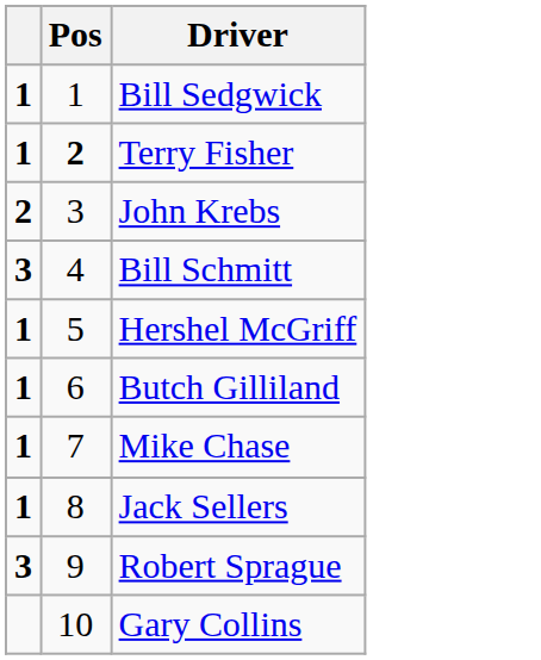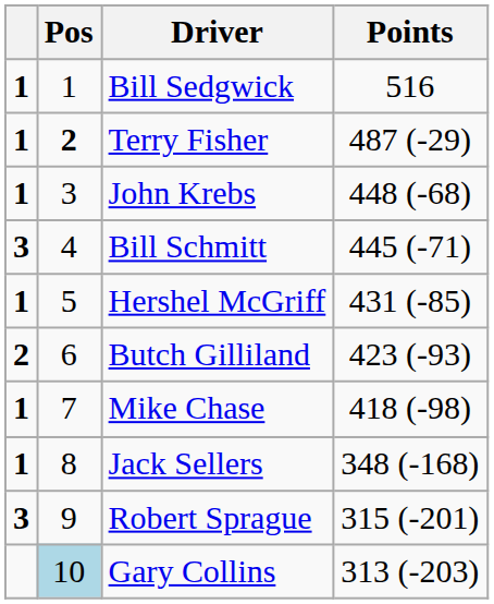 <table class="wikitable" style="font-size: 95%;">
 <tr>
 <th></th>
 <th>Pos</th>
 <th>Driver</th>
+<th>Points</th>
 </tr>
 <tr>
 <td align="left"> <strong>1</strong></td>
 <td style="text-align:center;">1</td>
 <td><a href='#'>Bill Sedgwick</a></td>
+<td style="text-align:center;">516</td>
 </tr>
 <tr>
 <td align="left"> <strong>1</strong></td>
 <td style="text-align:center;"><strong>2</strong></td>
 <td><a href='#'>Terry Fisher</a></td>
+<td style="text-align:center;">487 (-29)</td>
 </tr>
 <tr>
-<td align="left"> <strong>2</strong></td>
+<td align="left"> <strong>1</strong></td>
 <td style="text-align:center;">3</td>
 <td><a href='#'>John Krebs</a></td>
+<td style="text-align:center;">448 (-68)</td>
 </tr>
 <tr>
 <td align="left"> <strong>3</strong></td>
 <td style="text-align:center;">4</td>
 <td><a href='#'>Bill Schmitt</a></td>
+<td style="text-align:center;">445 (-71)</td>
 </tr>
 <tr>
 <td align="left"> <strong>1</strong></td>
 <td style="text-align:center;">5</td>
 <td><a href='#'>Hershel McGriff</a></td>
+<td style="text-align:center;">431 (-85)</td>
 </tr>
 <tr>
-<td align="left"> <strong>1</strong></td>
+<td align="left"> <strong>2</strong></td>
 <td style="text-align:center;">6</td>
 <td><a href='#'>Butch Gilliland</a></td>
+<td style="text-align:center;">423 (-93)</td>
 </tr>
 <tr>
 <td align="left"> <strong>1</strong></td>
 <td style="text-align:center;">7</td>
 <td><a href='#'>Mike Chase</a></td>
+<td style="text-align:center;">418 (-98)</td>
 </tr>
 <tr>
 <td align="left"> <strong>1</strong></td>
 <td style="text-align:center;">8</td>
 <td><a href='#'>Jack Sellers</a></td>
+<td style="text-align:center;">348 (-168)</td>
 </tr>
 <tr>
 <td align="left"> <strong>3</strong></td>
 <td style="text-align:center;">9</td>
 <td><a href='#'>Robert Sprague</a></td>
+<td style="text-align:center;">315 (-201)</td>
 </tr>
 <tr>
 <td align="left"></td>
-<td style="text-align:center;">10</td>
+<td style="background: lightblue; text-align:center;">10</td>
 <td><a href='#'>Gary Collins</a></td>
+<td style="text-align:center;">313 (-203)</td>
 </tr>
 </table>
